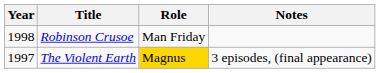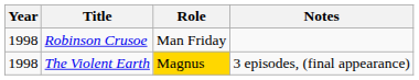 <table class="wikitable">
 <tr>
 <th>Year</th>
 <th>Title</th>
 <th>Role</th>
 <th>Notes</th>
 </tr>
 <tr>
 <td>1998</td>
 <td><em><a href='#'>Robinson Crusoe</a></em></td>
 <td>Man Friday</td>
 <td></td>
 </tr>
 <tr>
-<td>1997</td>
+<td>1998</td>
 <td><em><a href='#'>The Violent Earth</a></em></td>
 <td style="background: gold;">Magnus</td>
 <td>3 episodes, (final appearance)</td>
 </tr>
 </table>
